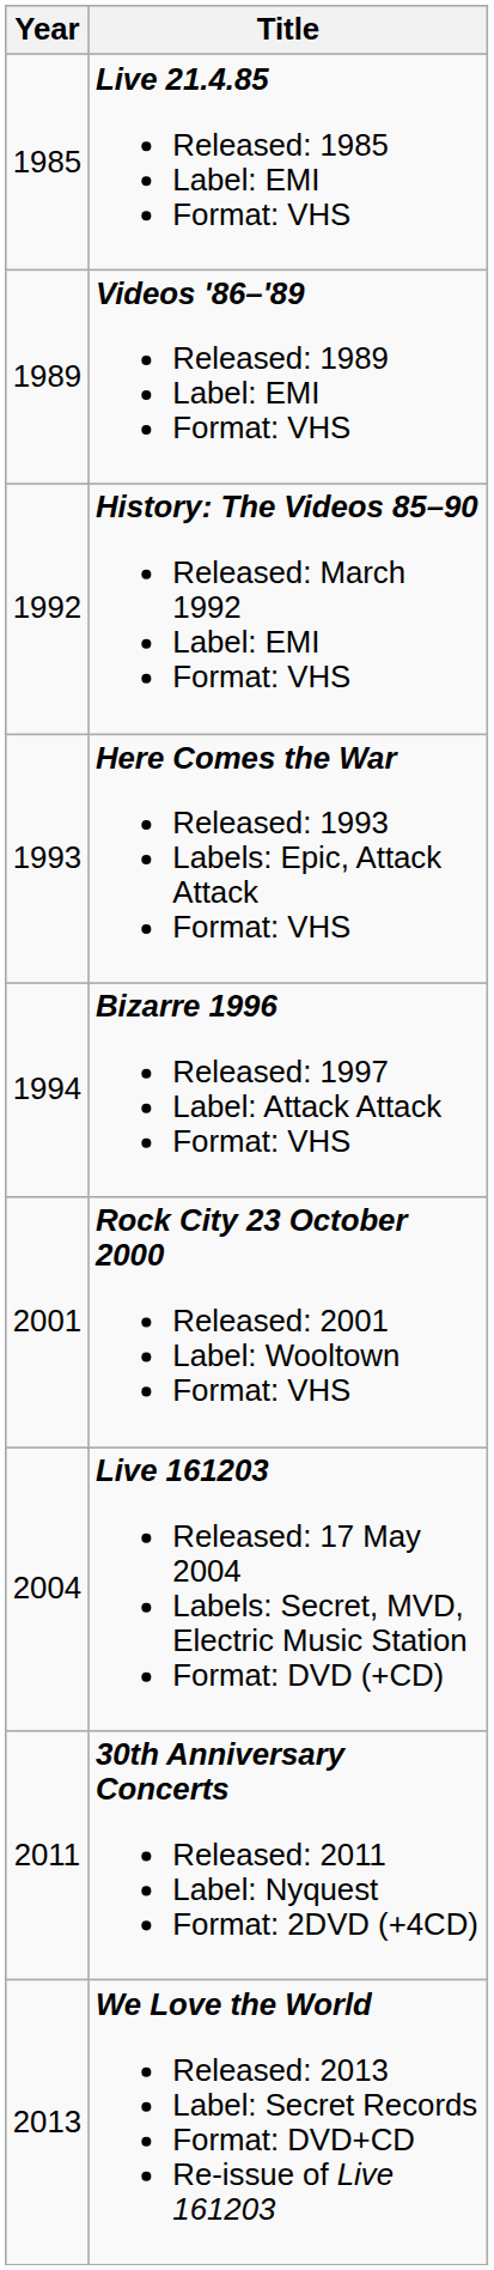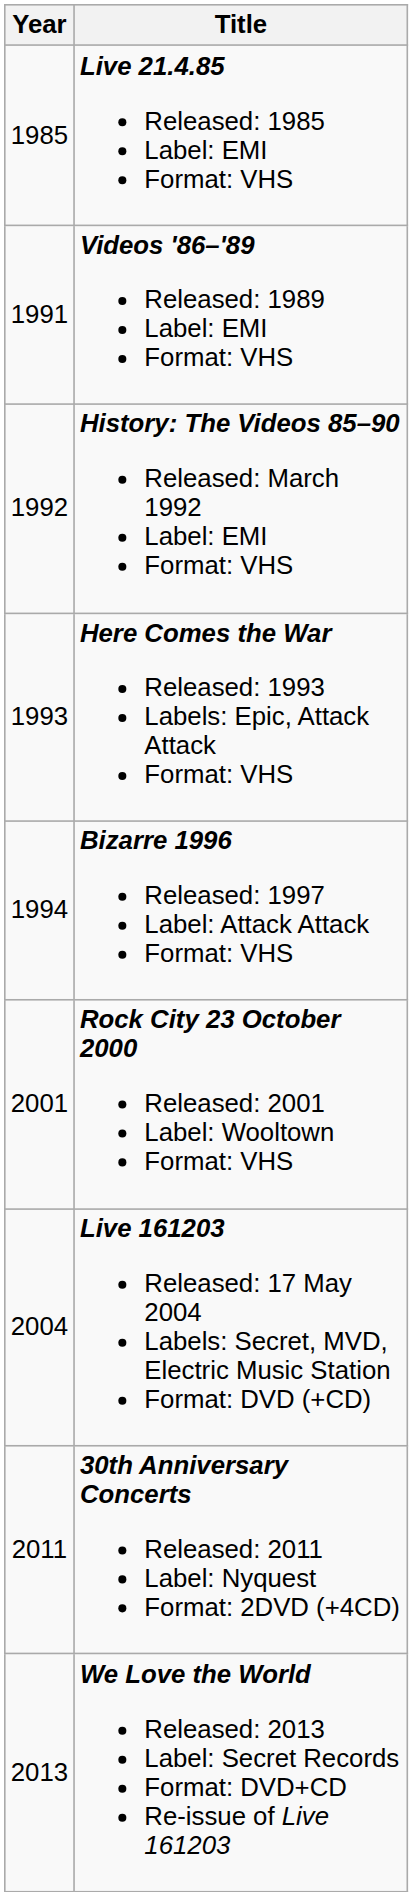 <table class="wikitable">
 <tr>
 <th>Year</th>
 <th width="200">Title</th>
 </tr>
 <tr align="center">
 <td>1985</td>
 <td align="left"><strong><em>Live 21.4.85</em></strong><br><ul><li>Released: 1985</li><li>Label: EMI</li><li>Format: VHS</li></ul></td>
 </tr>
 <tr align="center">
-<td>1989</td>
+<td>1991</td>
 <td align="left"><strong><em>Videos '86–'89</em></strong><br><ul><li>Released: 1989</li><li>Label: EMI</li><li>Format: VHS</li></ul></td>
 </tr>
 <tr align="center">
 <td>1992</td>
 <td align="left"><strong><em>History: The Videos 85–90</em></strong><br><ul><li>Released: March 1992</li><li>Label: EMI</li><li>Format: VHS</li></ul></td>
 </tr>
 <tr align="center">
 <td>1993</td>
 <td align="left"><strong><em>Here Comes the War</em></strong><br><ul><li>Released: 1993</li><li>Labels: Epic, Attack Attack</li><li>Format: VHS</li></ul></td>
 </tr>
 <tr align="center">
 <td>1994</td>
 <td align="left"><strong><em>Bizarre 1996</em></strong><br><ul><li>Released: 1997</li><li>Label: Attack Attack</li><li>Format: VHS</li></ul></td>
 </tr>
 <tr align="center">
 <td>2001</td>
 <td align="left"><strong><em>Rock City 23 October 2000</em></strong><br><ul><li>Released: 2001</li><li>Label: Wooltown</li><li>Format: VHS</li></ul></td>
 </tr>
 <tr align="center">
 <td>2004</td>
 <td align="left"><strong><em>Live 161203</em></strong><br><ul><li>Released: 17 May 2004</li><li>Labels: Secret, MVD, Electric Music Station</li><li>Format: DVD (+CD)</li></ul></td>
 </tr>
 <tr align="center">
 <td>2011</td>
 <td align="left"><strong><em>30th Anniversary Concerts</em></strong><br><ul><li>Released: 2011</li><li>Label: Nyquest</li><li>Format: 2DVD (+4CD)</li></ul></td>
 </tr>
 <tr align="center">
 <td>2013</td>
 <td align="left"><strong><em>We Love the World</em></strong><br><ul><li>Released: 2013</li><li>Label: Secret Records</li><li>Format: DVD+CD</li><li>Re-issue of <em>Live 161203</em></li></ul></td>
 </tr>
 </table>
